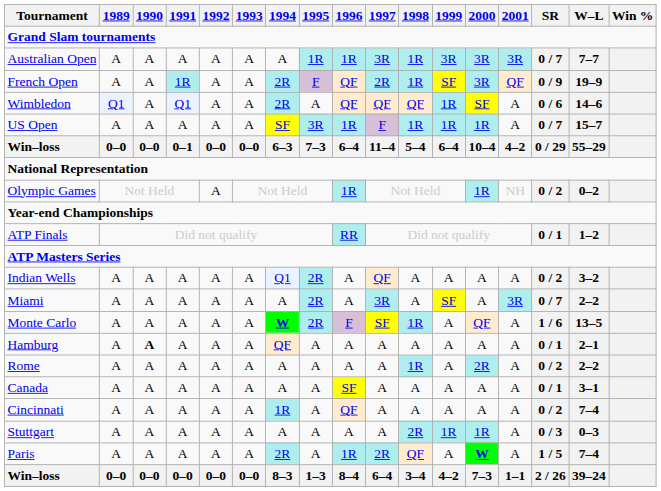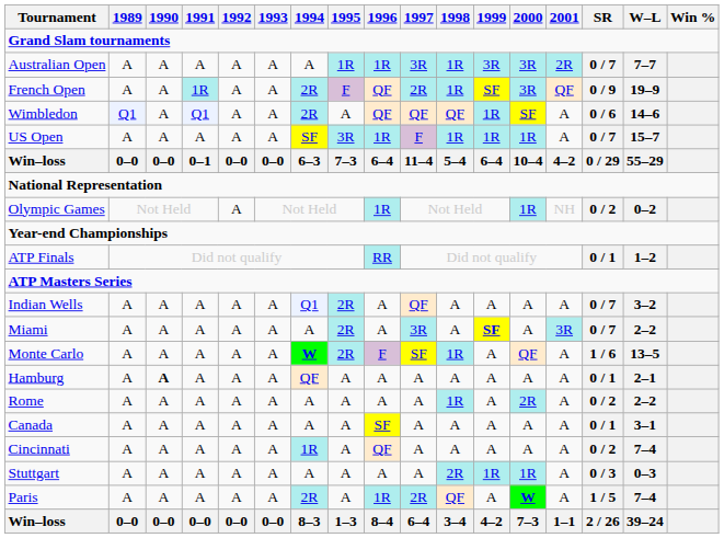 <table class=wikitable style=text-align:center;font-size:97%>
 <tr>
 <th>Tournament</th>
 <th><a href='#'>1989</a></th>
 <th><a href='#'>1990</a></th>
 <th><a href='#'>1991</a></th>
 <th><a href='#'>1992</a></th>
 <th><a href='#'>1993</a></th>
 <th><a href='#'>1994</a></th>
 <th><a href='#'>1995</a></th>
 <th><a href='#'>1996</a></th>
 <th><a href='#'>1997</a></th>
 <th><a href='#'>1998</a></th>
 <th><a href='#'>1999</a></th>
 <th><a href='#'>2000</a></th>
 <th><a href='#'>2001</a></th>
 <th>SR</th>
 <th>W–L</th>
 <th>Win %</th>
 </tr>
 <tr>
 <td colspan=23 align=left><strong><a href='#'>Grand Slam tournaments</a></strong></td>
 </tr>
 <tr>
 <td align=left><a href='#'>Australian Open</a></td>
 <td>A</td>
 <td>A</td>
 <td>A</td>
 <td>A</td>
 <td>A</td>
 <td>A</td>
 <td bgcolor=afeeee><a href='#'>1R</a></td>
 <td bgcolor=afeeee><a href='#'>1R</a></td>
 <td bgcolor=afeeee><a href='#'>3R</a></td>
 <td bgcolor=afeeee><a href='#'>1R</a></td>
 <td bgcolor=afeeee><a href='#'>3R</a></td>
 <td bgcolor=afeeee><a href='#'>3R</a></td>
-<td bgcolor=afeeee><a href='#'>3R</a></td>
+<td bgcolor=afeeee><a href='#'>2R</a></td>
 <th>0 / 7</th>
 <th>7–7</th>
 <th></th>
 </tr>
 <tr>
 <td align=left><a href='#'>French Open</a></td>
 <td>A</td>
 <td>A</td>
 <td bgcolor=afeeee><a href='#'>1R</a></td>
 <td>A</td>
 <td>A</td>
 <td bgcolor=afeeee><a href='#'>2R</a></td>
 <td bgcolor=thistle><a href='#'>F</a></td>
 <td bgcolor=ffebcd><a href='#'>QF</a></td>
 <td bgcolor=afeeee><a href='#'>2R</a></td>
 <td bgcolor=afeeee><a href='#'>1R</a></td>
 <td bgcolor=yellow><a href='#'>SF</a></td>
 <td bgcolor=afeeee><a href='#'>3R</a></td>
 <td bgcolor=ffebcd><a href='#'>QF</a></td>
 <th>0 / 9</th>
 <th>19–9</th>
 <th></th>
 </tr>
 <tr>
 <td align=left><a href='#'>Wimbledon</a></td>
 <td bgcolor=ecf2ff><a href='#'>Q1</a></td>
 <td>A</td>
 <td bgcolor=ecf2ff><a href='#'>Q1</a></td>
 <td>A</td>
 <td>A</td>
 <td bgcolor=afeeee><a href='#'>2R</a></td>
 <td>A</td>
 <td bgcolor=ffebcd><a href='#'>QF</a></td>
 <td bgcolor=ffebcd><a href='#'>QF</a></td>
 <td bgcolor=ffebcd><a href='#'>QF</a></td>
 <td bgcolor=afeeee><a href='#'>1R</a></td>
 <td bgcolor=yellow><a href='#'>SF</a></td>
 <td>A</td>
 <th>0 / 6</th>
 <th>14–6</th>
 <th></th>
 </tr>
 <tr>
 <td align=left><a href='#'>US Open</a></td>
 <td>A</td>
 <td>A</td>
 <td>A</td>
 <td>A</td>
 <td>A</td>
 <td bgcolor=yellow><a href='#'>SF</a></td>
 <td bgcolor=afeeee><a href='#'>3R</a></td>
 <td bgcolor=afeeee><a href='#'>1R</a></td>
 <td bgcolor=thistle><a href='#'>F</a></td>
 <td bgcolor=afeeee><a href='#'>1R</a></td>
 <td bgcolor=afeeee><a href='#'>1R</a></td>
 <td bgcolor=afeeee><a href='#'>1R</a></td>
 <td>A</td>
 <th>0 / 7</th>
 <th>15–7</th>
 <th></th>
 </tr>
 <tr>
 <th style=text-align:left>Win–loss</th>
 <th>0–0</th>
 <th>0–0</th>
 <th>0–1</th>
 <th>0–0</th>
 <th>0–0</th>
 <th>6–3</th>
 <th>7–3</th>
 <th>6–4</th>
 <th>11–4</th>
 <th>5–4</th>
 <th>6–4</th>
 <th>10–4</th>
 <th>4–2</th>
 <th>0 / 29</th>
 <th>55–29</th>
 <th></th>
 </tr>
 <tr>
 <td colspan=23 align=left><strong>National Representation</strong></td>
 </tr>
 <tr>
 <td align=left><a href='#'>Olympic Games</a></td>
 <td colspan=3 style=color:#cccccc>Not Held</td>
 <td>A</td>
 <td colspan=3 style=color:#cccccc>Not Held</td>
 <td style=background:#afeeee><a href='#'>1R</a></td>
 <td colspan=3 style=color:#cccccc>Not Held</td>
 <td style=background:#afeeee><a href='#'>1R</a></td>
 <td colspan=1 style=color:#cccccc>NH</td>
 <th>0 / 2</th>
 <th>0–2</th>
 <th></th>
 </tr>
 <tr>
 <td colspan=23 align=left><strong>Year-end Championships</strong></td>
 </tr>
 <tr>
 <td align=left><a href='#'>ATP Finals</a></td>
 <td colspan=7 style=color:#cccccc>Did not qualify</td>
 <td style=background:#afeeee><a href='#'>RR</a></td>
 <td colspan=5 style=color:#cccccc>Did not qualify</td>
 <th>0 / 1</th>
 <th>1–2</th>
 <th></th>
 </tr>
 <tr>
 <td colspan=23 align=left><strong><a href='#'>ATP Masters Series</a></strong></td>
 </tr>
 <tr>
 <td align=left><a href='#'>Indian Wells</a></td>
 <td>A</td>
 <td>A</td>
 <td>A</td>
 <td>A</td>
 <td>A</td>
 <td bgcolor=ecf2ff><a href='#'>Q1</a></td>
 <td bgcolor=afeeee><a href='#'>2R</a></td>
 <td>A</td>
 <td bgcolor=ffebcd><a href='#'>QF</a></td>
 <td>A</td>
 <td>A</td>
 <td>A</td>
 <td>A</td>
-<th>0 / 2</th>
+<th>0 / 7</th>
 <th>3–2</th>
 <th></th>
 </tr>
 <tr>
 <td align=left><a href='#'>Miami</a></td>
 <td>A</td>
 <td>A</td>
 <td>A</td>
 <td>A</td>
 <td>A</td>
 <td>A</td>
 <td bgcolor=afeeee><a href='#'>2R</a></td>
 <td>A</td>
 <td bgcolor=afeeee><a href='#'>3R</a></td>
 <td>A</td>
-<td bgcolor=yellow><a href='#'>SF</a></td>
+<td bgcolor=yellow><strong><a href='#'>SF</a></strong></td>
 <td>A</td>
 <td bgcolor=afeeee><a href='#'>3R</a></td>
 <th>0 / 7</th>
 <th>2–2</th>
 <th></th>
 </tr>
 <tr>
 <td align=left><a href='#'>Monte Carlo</a></td>
 <td>A</td>
 <td>A</td>
 <td>A</td>
 <td>A</td>
 <td>A</td>
 <td bgcolor=lime><a href='#'><strong>W</strong></a></td>
 <td bgcolor=afeeee><a href='#'>2R</a></td>
 <td bgcolor=thistle><a href='#'>F</a></td>
 <td bgcolor=yellow><a href='#'>SF</a></td>
 <td bgcolor=afeeee><a href='#'>1R</a></td>
 <td>A</td>
 <td bgcolor=ffebcd><a href='#'>QF</a></td>
 <td>A</td>
 <th>1 / 6</th>
 <th>13–5</th>
 <th></th>
 </tr>
 <tr>
 <td align=left><a href='#'>Hamburg</a></td>
 <td>A</td>
 <td><strong>A</strong></td>
 <td>A</td>
 <td>A</td>
 <td>A</td>
 <td bgcolor=ffebcd><a href='#'>QF</a></td>
 <td>A</td>
 <td>A</td>
 <td>A</td>
 <td>A</td>
 <td>A</td>
 <td>A</td>
 <td>A</td>
 <th>0 / 1</th>
 <th>2–1</th>
 <th></th>
 </tr>
 <tr>
 <td align=left><a href='#'>Rome</a></td>
 <td>A</td>
 <td>A</td>
 <td>A</td>
 <td>A</td>
 <td>A</td>
 <td>A</td>
 <td>A</td>
 <td>A</td>
 <td>A</td>
 <td bgcolor=afeeee><a href='#'>1R</a></td>
 <td>A</td>
 <td bgcolor=afeeee><a href='#'>2R</a></td>
 <td>A</td>
 <th>0 / 2</th>
 <th>2–2</th>
 <th></th>
 </tr>
 <tr>
 <td align=left><a href='#'>Canada</a></td>
 <td>A</td>
 <td>A</td>
 <td>A</td>
 <td>A</td>
 <td>A</td>
 <td>A</td>
 <td>A</td>
 <td bgcolor=yellow><a href='#'>SF</a></td>
 <td>A</td>
 <td>A</td>
 <td>A</td>
 <td>A</td>
 <td>A</td>
 <th>0 / 1</th>
 <th>3–1</th>
 <th></th>
 </tr>
 <tr>
 <td align=left><a href='#'>Cincinnati</a></td>
 <td>A</td>
 <td>A</td>
 <td>A</td>
 <td>A</td>
 <td>A</td>
 <td bgcolor=afeeee><a href='#'>1R</a></td>
 <td>A</td>
 <td bgcolor=ffebcd><a href='#'>QF</a></td>
 <td>A</td>
 <td>A</td>
 <td>A</td>
 <td>A</td>
 <td>A</td>
 <th>0 / 2</th>
 <th>7–4</th>
 <th></th>
 </tr>
 <tr>
 <td align=left><a href='#'>Stuttgart</a></td>
 <td>A</td>
 <td>A</td>
 <td>A</td>
 <td>A</td>
 <td>A</td>
 <td>A</td>
 <td>A</td>
 <td>A</td>
 <td>A</td>
 <td bgcolor=afeeee><a href='#'>2R</a></td>
 <td bgcolor=afeeee><a href='#'>1R</a></td>
 <td bgcolor=afeeee><a href='#'>1R</a></td>
 <td>A</td>
 <th>0 / 3</th>
 <th>0–3</th>
 <th></th>
 </tr>
 <tr>
 <td align=left><a href='#'>Paris</a></td>
 <td>A</td>
 <td>A</td>
 <td>A</td>
 <td>A</td>
 <td>A</td>
 <td bgcolor=afeeee><a href='#'>2R</a></td>
 <td>A</td>
 <td bgcolor=afeeee><a href='#'>1R</a></td>
 <td bgcolor=afeeee><a href='#'>2R</a></td>
 <td bgcolor=ffebcd><a href='#'>QF</a></td>
 <td>A</td>
 <td bgcolor=lime><a href='#'><strong>W</strong></a></td>
 <td>A</td>
 <th>1 / 5</th>
 <th>7–4</th>
 <th></th>
 </tr>
 <tr>
 <th style=text-align:left>Win–loss</th>
 <th>0–0</th>
 <th>0–0</th>
 <th>0–0</th>
 <th>0–0</th>
 <th>0–0</th>
 <th>8–3</th>
 <th>1–3</th>
 <th>8–4</th>
 <th>6–4</th>
 <th>3–4</th>
 <th>4–2</th>
 <th>7–3</th>
 <th>1–1</th>
 <th>2 / 26</th>
 <th>39–24</th>
 <th></th>
 </tr>
 </table>
